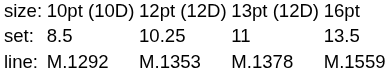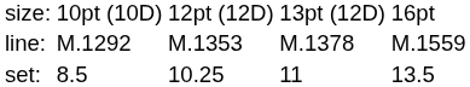 <table style="margin-left:40px;">
 <tr>
 <td>size:</td>
 <td>10pt (10D)</td>
 <td>12pt (12D)</td>
 <td>13pt (12D)</td>
 <td>16pt</td>
 </tr>
 <tr>
+<td>line:</td>
+<td>M.1292</td>
+<td>M.1353</td>
+<td>M.1378</td>
+<td>M.1559</td>
+</tr>
+<tr>
 <td>set:</td>
 <td>8.5</td>
 <td>10.25</td>
 <td>11</td>
 <td>13.5</td>
 </tr>
-<tr>
-<td>line:</td>
-<td>M.1292</td>
-<td>M.1353</td>
-<td>M.1378</td>
-<td>M.1559</td>
-</tr>
 </table>
